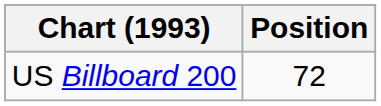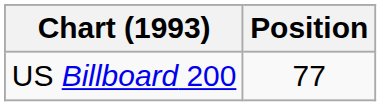 <table class="wikitable" border="1">
 <tr>
 <th>Chart (1993)</th>
 <th>Position</th>
 </tr>
 <tr>
 <td>US <a href='#'><em>Billboard</em> 200</a></td>
-<td align="center">72</td>
+<td align="center">77</td>
 </tr>
 </table>
